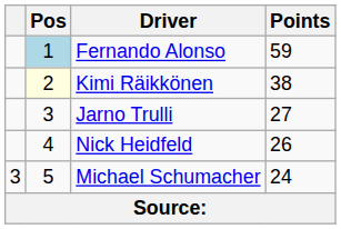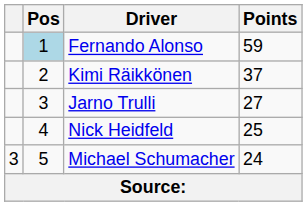 <table class="wikitable" style="font-size: 85%;">
 <tr>
 <th></th>
 <th>Pos</th>
 <th>Driver</th>
 <th>Points</th>
 </tr>
 <tr>
 <td></td>
 <td align="center" style="background: lightblue;">1</td>
 <td> <a href='#'>Fernando Alonso</a></td>
 <td>59</td>
 </tr>
 <tr>
 <td></td>
-<td align="center" style="background: lightyellow;">2</td>
+<td align="center">2</td>
 <td> <a href='#'>Kimi Räikkönen</a></td>
-<td>38</td>
+<td>37</td>
 </tr>
 <tr>
 <td></td>
 <td align="center">3</td>
 <td> <a href='#'>Jarno Trulli</a></td>
 <td>27</td>
 </tr>
 <tr>
 <td></td>
 <td align="center">4</td>
 <td> <a href='#'>Nick Heidfeld</a></td>
-<td>26</td>
+<td>25</td>
 </tr>
 <tr>
 <td> 3</td>
 <td align="center">5</td>
 <td> <a href='#'>Michael Schumacher</a></td>
 <td>24</td>
 </tr>
 <tr>
 <th colspan=4>Source: </th>
 </tr>
 </table>
